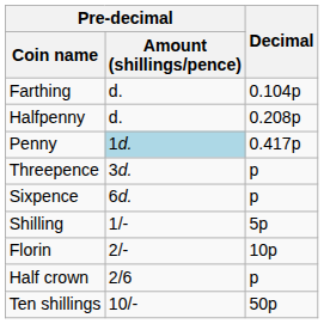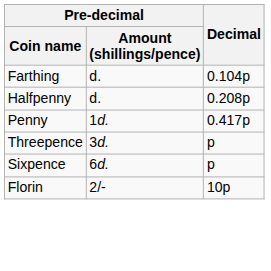 <table class="wikitable">
 <tr>
 <th colspan = 2>Pre-decimal</th>
 <th rowspan=2>Decimal</th>
 </tr>
 <tr>
 <th>Coin name</th>
 <th>Amount<br>(shillings/pence)</th>
 </tr>
 <tr>
 <td>Farthing</td>
 <td>d.</td>
 <td>0.104p</td>
 </tr>
 <tr>
 <td>Halfpenny</td>
 <td>d.</td>
 <td>0.208p</td>
 </tr>
 <tr>
 <td>Penny</td>
-<td style="background: lightblue;">1<em>d.</em></td>
+<td>1<em>d.</em></td>
 <td>0.417p</td>
 </tr>
 <tr>
 <td>Threepence</td>
 <td>3<em>d.</em></td>
 <td>p</td>
 </tr>
 <tr>
 <td>Sixpence</td>
 <td>6<em>d.</em></td>
 <td>p</td>
 </tr>
 <tr>
-<td>Shilling</td>
-<td>1/-</td>
-<td>5p</td>
-</tr>
-<tr>
 <td>Florin</td>
 <td>2/-</td>
 <td>10p</td>
 </tr>
-<tr>
-<td>Half crown</td>
-<td>2/6</td>
-<td>p</td>
-</tr>
-<tr>
-<td>Ten shillings</td>
-<td>10/-</td>
-<td>50p</td>
-</tr>
 </table>
